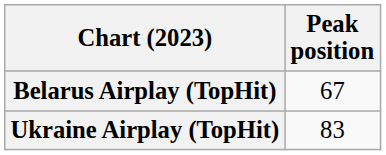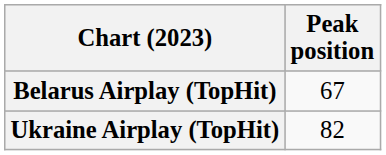 <table class="wikitable plainrowheaders sortable" style="text-align:center">
 <tr>
 <th scope="col">Chart (2023)</th>
 <th scope="col">Peak<br>position</th>
 </tr>
 <tr>
 <th scope="row">Belarus Airplay (TopHit)</th>
 <td>67</td>
 </tr>
 <tr>
 <th scope="row">Ukraine Airplay (TopHit)</th>
-<td>83</td>
+<td>82</td>
 </tr>
 </table>
